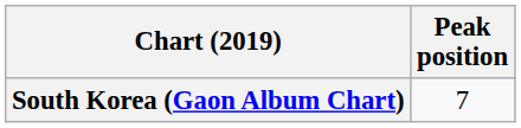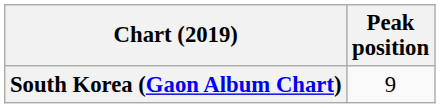 <table class="wikitable plainrowheaders" style="text-align:center">
 <tr>
 <th scope="col">Chart (2019)</th>
 <th scope="col">Peak<br>position</th>
 </tr>
 <tr>
 <th scope="row">South Korea (<a href='#'>Gaon Album Chart</a>)</th>
-<td>7</td>
+<td>9</td>
 </tr>
 </table>
